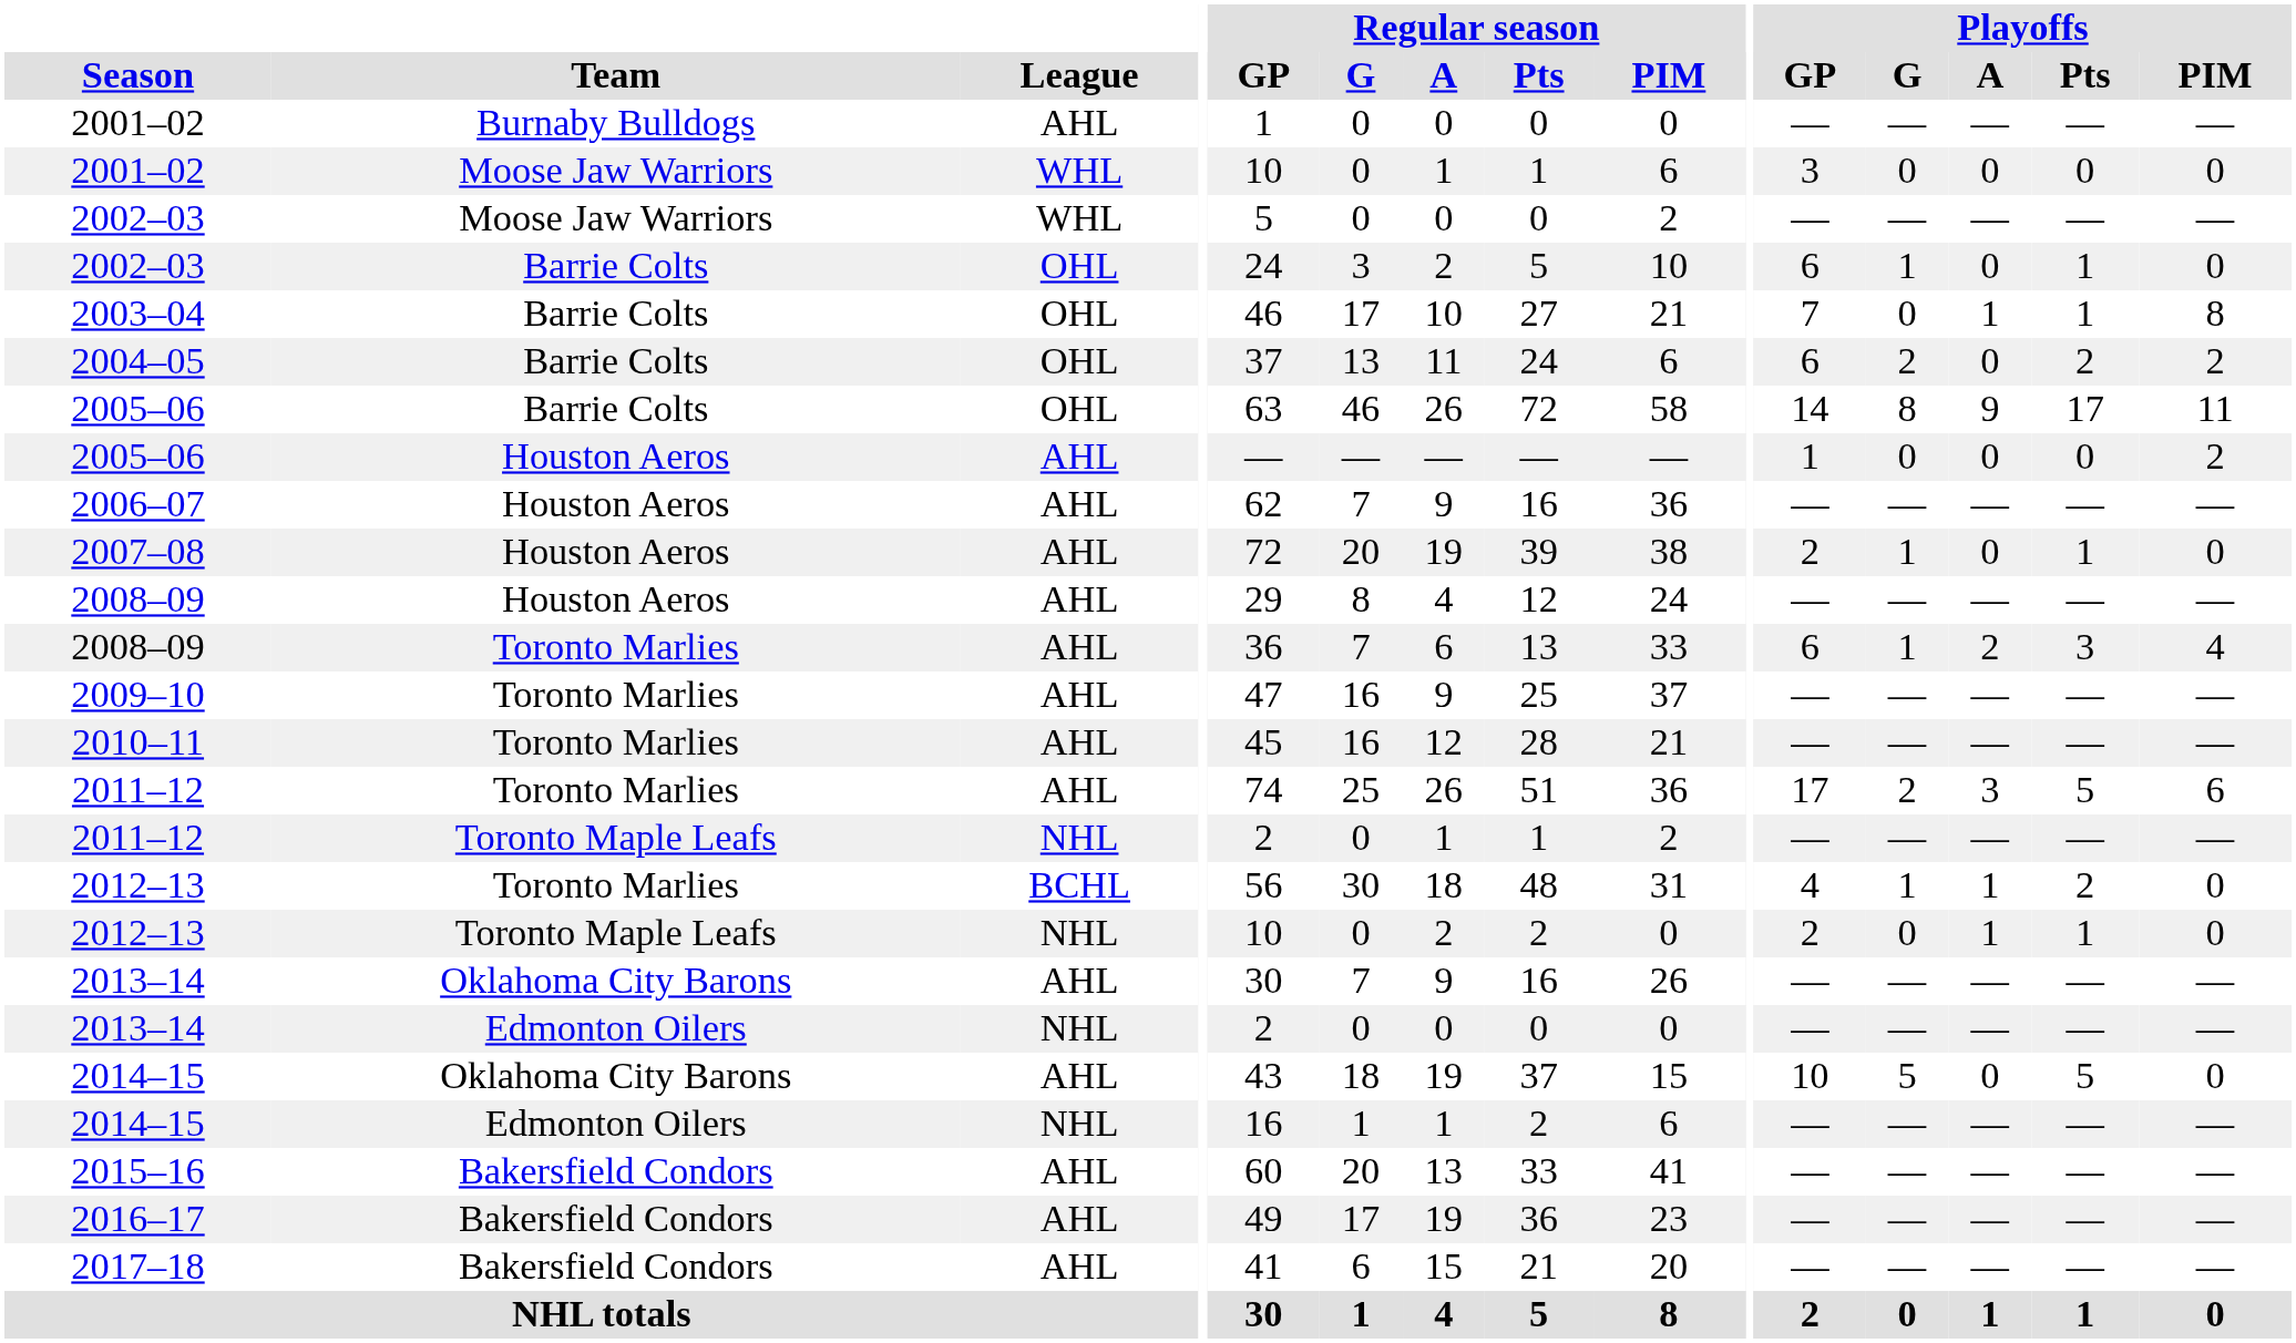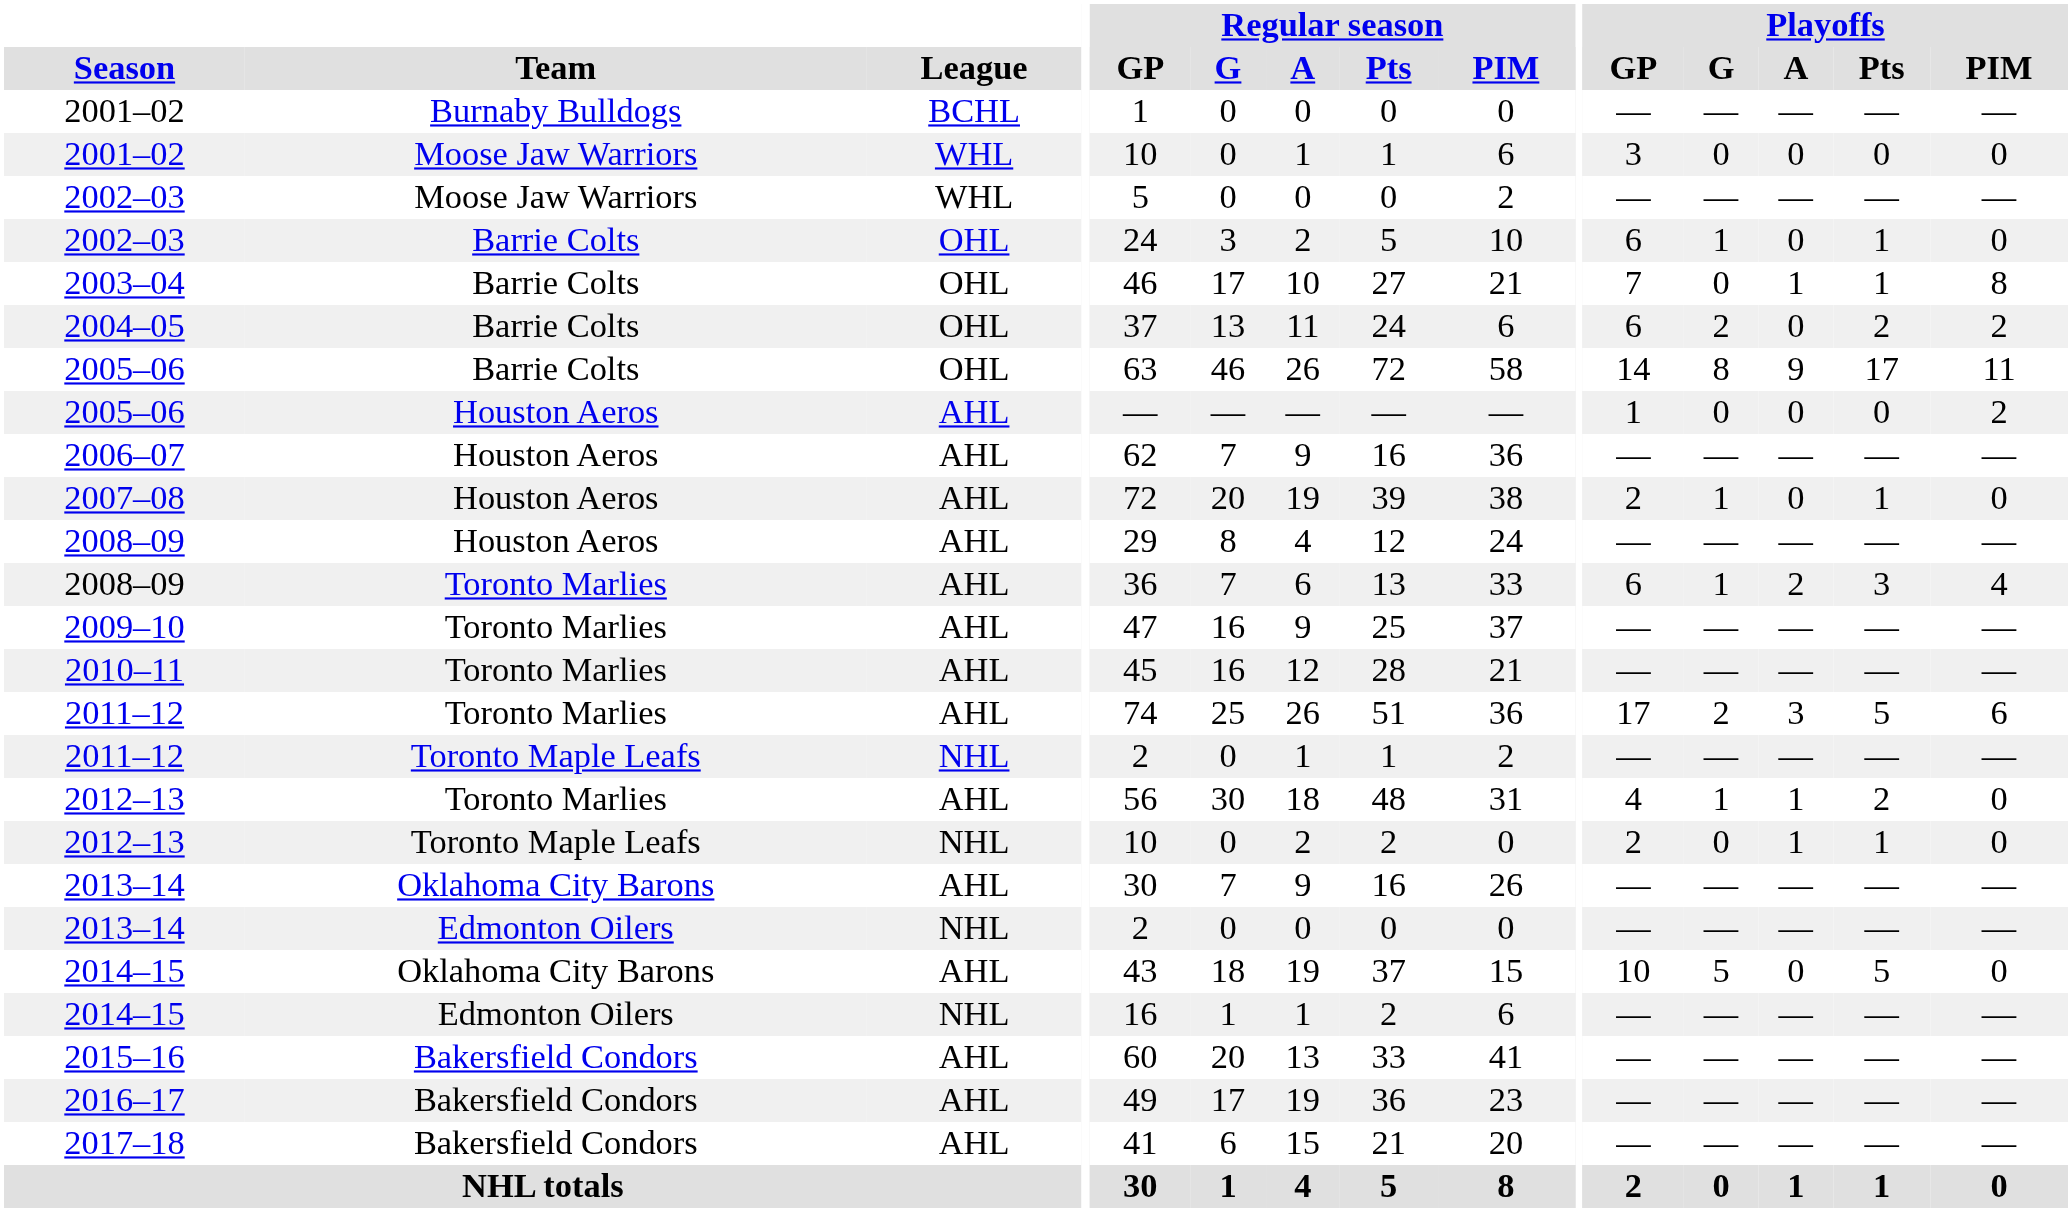 <table border="0" cellpadding="1" cellspacing="0" style="text-align:center; width:60em">
 <tr bgcolor="#e0e0e0">
 <th colspan="3" bgcolor="#ffffff"></th>
 <th rowspan="99" bgcolor="#ffffff"></th>
 <th colspan="5"><a href='#'>Regular season</a></th>
 <th rowspan="99" bgcolor="#ffffff"></th>
 <th colspan="5"><a href='#'>Playoffs</a></th>
 </tr>
 <tr bgcolor="#e0e0e0">
 <th><a href='#'>Season</a></th>
 <th>Team</th>
 <th>League</th>
 <th>GP</th>
 <th><a href='#'>G</a></th>
 <th><a href='#'>A</a></th>
 <th><a href='#'>Pts</a></th>
 <th><a href='#'>PIM</a></th>
 <th>GP</th>
 <th>G</th>
 <th>A</th>
 <th>Pts</th>
 <th>PIM</th>
 </tr>
 <tr ALIGN="center">
 <td>2001–02</td>
 <td><a href='#'>Burnaby Bulldogs</a></td>
-<td>AHL</td>
+<td><a href='#'>BCHL</a></td>
 <td>1</td>
 <td>0</td>
 <td>0</td>
 <td>0</td>
 <td>0</td>
 <td>—</td>
 <td>—</td>
 <td>—</td>
 <td>—</td>
 <td>—</td>
 </tr>
 <tr ALIGN="center" bgcolor="#f0f0f0">
 <td><a href='#'>2001–02</a></td>
 <td><a href='#'>Moose Jaw Warriors</a></td>
 <td><a href='#'>WHL</a></td>
 <td>10</td>
 <td>0</td>
 <td>1</td>
 <td>1</td>
 <td>6</td>
 <td>3</td>
 <td>0</td>
 <td>0</td>
 <td>0</td>
 <td>0</td>
 </tr>
 <tr ALIGN="center">
 <td><a href='#'>2002–03</a></td>
 <td>Moose Jaw Warriors</td>
 <td>WHL</td>
 <td>5</td>
 <td>0</td>
 <td>0</td>
 <td>0</td>
 <td>2</td>
 <td>—</td>
 <td>—</td>
 <td>—</td>
 <td>—</td>
 <td>—</td>
 </tr>
 <tr ALIGN="center" bgcolor="#f0f0f0">
 <td><a href='#'>2002–03</a></td>
 <td><a href='#'>Barrie Colts</a></td>
 <td><a href='#'>OHL</a></td>
 <td>24</td>
 <td>3</td>
 <td>2</td>
 <td>5</td>
 <td>10</td>
 <td>6</td>
 <td>1</td>
 <td>0</td>
 <td>1</td>
 <td>0</td>
 </tr>
 <tr ALIGN="center">
 <td><a href='#'>2003–04</a></td>
 <td>Barrie Colts</td>
 <td>OHL</td>
 <td>46</td>
 <td>17</td>
 <td>10</td>
 <td>27</td>
 <td>21</td>
 <td>7</td>
 <td>0</td>
 <td>1</td>
 <td>1</td>
 <td>8</td>
 </tr>
 <tr ALIGN="center" bgcolor="#f0f0f0">
 <td><a href='#'>2004–05</a></td>
 <td>Barrie Colts</td>
 <td>OHL</td>
 <td>37</td>
 <td>13</td>
 <td>11</td>
 <td>24</td>
 <td>6</td>
 <td>6</td>
 <td>2</td>
 <td>0</td>
 <td>2</td>
 <td>2</td>
 </tr>
 <tr ALIGN="center">
 <td><a href='#'>2005–06</a></td>
 <td>Barrie Colts</td>
 <td>OHL</td>
 <td>63</td>
 <td>46</td>
 <td>26</td>
 <td>72</td>
 <td>58</td>
 <td>14</td>
 <td>8</td>
 <td>9</td>
 <td>17</td>
 <td>11</td>
 </tr>
 <tr ALIGN="center" bgcolor="#f0f0f0">
 <td><a href='#'>2005–06</a></td>
 <td><a href='#'>Houston Aeros</a></td>
 <td><a href='#'>AHL</a></td>
 <td>—</td>
 <td>—</td>
 <td>—</td>
 <td>—</td>
 <td>—</td>
 <td>1</td>
 <td>0</td>
 <td>0</td>
 <td>0</td>
 <td>2</td>
 </tr>
 <tr ALIGN="center">
 <td><a href='#'>2006–07</a></td>
 <td>Houston Aeros</td>
 <td>AHL</td>
 <td>62</td>
 <td>7</td>
 <td>9</td>
 <td>16</td>
 <td>36</td>
 <td>—</td>
 <td>—</td>
 <td>—</td>
 <td>—</td>
 <td>—</td>
 </tr>
 <tr ALIGN="center" bgcolor="#f0f0f0">
 <td><a href='#'>2007–08</a></td>
 <td>Houston Aeros</td>
 <td>AHL</td>
 <td>72</td>
 <td>20</td>
 <td>19</td>
 <td>39</td>
 <td>38</td>
 <td>2</td>
 <td>1</td>
 <td>0</td>
 <td>1</td>
 <td>0</td>
 </tr>
 <tr ALIGN="center">
 <td><a href='#'>2008–09</a></td>
 <td>Houston Aeros</td>
 <td>AHL</td>
 <td>29</td>
 <td>8</td>
 <td>4</td>
 <td>12</td>
 <td>24</td>
 <td>—</td>
 <td>—</td>
 <td>—</td>
 <td>—</td>
 <td>—</td>
 </tr>
 <tr ALIGN="center" bgcolor="#f0f0f0">
 <td>2008–09</td>
 <td><a href='#'>Toronto Marlies</a></td>
 <td>AHL</td>
 <td>36</td>
 <td>7</td>
 <td>6</td>
 <td>13</td>
 <td>33</td>
 <td>6</td>
 <td>1</td>
 <td>2</td>
 <td>3</td>
 <td>4</td>
 </tr>
 <tr ALIGN="center">
 <td><a href='#'>2009–10</a></td>
 <td>Toronto Marlies</td>
 <td>AHL</td>
 <td>47</td>
 <td>16</td>
 <td>9</td>
 <td>25</td>
 <td>37</td>
 <td>—</td>
 <td>—</td>
 <td>—</td>
 <td>—</td>
 <td>—</td>
 </tr>
 <tr ALIGN="center" bgcolor="#f0f0f0">
 <td><a href='#'>2010–11</a></td>
 <td>Toronto Marlies</td>
 <td>AHL</td>
 <td>45</td>
 <td>16</td>
 <td>12</td>
 <td>28</td>
 <td>21</td>
 <td>—</td>
 <td>—</td>
 <td>—</td>
 <td>—</td>
 <td>—</td>
 </tr>
 <tr ALIGN="center">
 <td><a href='#'>2011–12</a></td>
 <td>Toronto Marlies</td>
 <td>AHL</td>
 <td>74</td>
 <td>25</td>
 <td>26</td>
 <td>51</td>
 <td>36</td>
 <td>17</td>
 <td>2</td>
 <td>3</td>
 <td>5</td>
 <td>6</td>
 </tr>
 <tr ALIGN="center" bgcolor="#f0f0f0">
 <td><a href='#'>2011–12</a></td>
 <td><a href='#'>Toronto Maple Leafs</a></td>
 <td><a href='#'>NHL</a></td>
 <td>2</td>
 <td>0</td>
 <td>1</td>
 <td>1</td>
 <td>2</td>
 <td>—</td>
 <td>—</td>
 <td>—</td>
 <td>—</td>
 <td>—</td>
 </tr>
 <tr ALIGN="center">
 <td><a href='#'>2012–13</a></td>
 <td>Toronto Marlies</td>
-<td><a href='#'>BCHL</a></td>
+<td>AHL</td>
 <td>56</td>
 <td>30</td>
 <td>18</td>
 <td>48</td>
 <td>31</td>
 <td>4</td>
 <td>1</td>
 <td>1</td>
 <td>2</td>
 <td>0</td>
 </tr>
 <tr ALIGN="center" bgcolor="#f0f0f0">
 <td><a href='#'>2012–13</a></td>
 <td>Toronto Maple Leafs</td>
 <td>NHL</td>
 <td>10</td>
 <td>0</td>
 <td>2</td>
 <td>2</td>
 <td>0</td>
 <td>2</td>
 <td>0</td>
 <td>1</td>
 <td>1</td>
 <td>0</td>
 </tr>
 <tr ALIGN="center">
 <td><a href='#'>2013–14</a></td>
 <td><a href='#'>Oklahoma City Barons</a></td>
 <td>AHL</td>
 <td>30</td>
 <td>7</td>
 <td>9</td>
 <td>16</td>
 <td>26</td>
 <td>—</td>
 <td>—</td>
 <td>—</td>
 <td>—</td>
 <td>—</td>
 </tr>
 <tr ALIGN="center" bgcolor="#f0f0f0">
 <td><a href='#'>2013–14</a></td>
 <td><a href='#'>Edmonton Oilers</a></td>
 <td>NHL</td>
 <td>2</td>
 <td>0</td>
 <td>0</td>
 <td>0</td>
 <td>0</td>
 <td>—</td>
 <td>—</td>
 <td>—</td>
 <td>—</td>
 <td>—</td>
 </tr>
 <tr ALIGN="center">
 <td><a href='#'>2014–15</a></td>
 <td>Oklahoma City Barons</td>
 <td>AHL</td>
 <td>43</td>
 <td>18</td>
 <td>19</td>
 <td>37</td>
 <td>15</td>
 <td>10</td>
 <td>5</td>
 <td>0</td>
 <td>5</td>
 <td>0</td>
 </tr>
 <tr ALIGN="center"  bgcolor="#f0f0f0">
 <td><a href='#'>2014–15</a></td>
 <td>Edmonton Oilers</td>
 <td>NHL</td>
 <td>16</td>
 <td>1</td>
 <td>1</td>
 <td>2</td>
 <td>6</td>
 <td>—</td>
 <td>—</td>
 <td>—</td>
 <td>—</td>
 <td>—</td>
 </tr>
 <tr ALIGN="center">
 <td><a href='#'>2015–16</a></td>
 <td><a href='#'>Bakersfield Condors</a></td>
 <td>AHL</td>
 <td>60</td>
 <td>20</td>
 <td>13</td>
 <td>33</td>
 <td>41</td>
 <td>—</td>
 <td>—</td>
 <td>—</td>
 <td>—</td>
 <td>—</td>
 </tr>
 <tr ALIGN="center"  bgcolor="#f0f0f0">
 <td><a href='#'>2016–17</a></td>
 <td>Bakersfield Condors</td>
 <td>AHL</td>
 <td>49</td>
 <td>17</td>
 <td>19</td>
 <td>36</td>
 <td>23</td>
 <td>—</td>
 <td>—</td>
 <td>—</td>
 <td>—</td>
 <td>—</td>
 </tr>
 <tr ALIGN="center">
 <td><a href='#'>2017–18</a></td>
 <td>Bakersfield Condors</td>
 <td>AHL</td>
 <td>41</td>
 <td>6</td>
 <td>15</td>
 <td>21</td>
 <td>20</td>
 <td>—</td>
 <td>—</td>
 <td>—</td>
 <td>—</td>
 <td>—</td>
 </tr>
 <tr bgcolor="#e0e0e0">
 <th colspan="3">NHL totals</th>
 <th>30</th>
 <th>1</th>
 <th>4</th>
 <th>5</th>
 <th>8</th>
 <th>2</th>
 <th>0</th>
 <th>1</th>
 <th>1</th>
 <th>0</th>
 </tr>
 </table>
